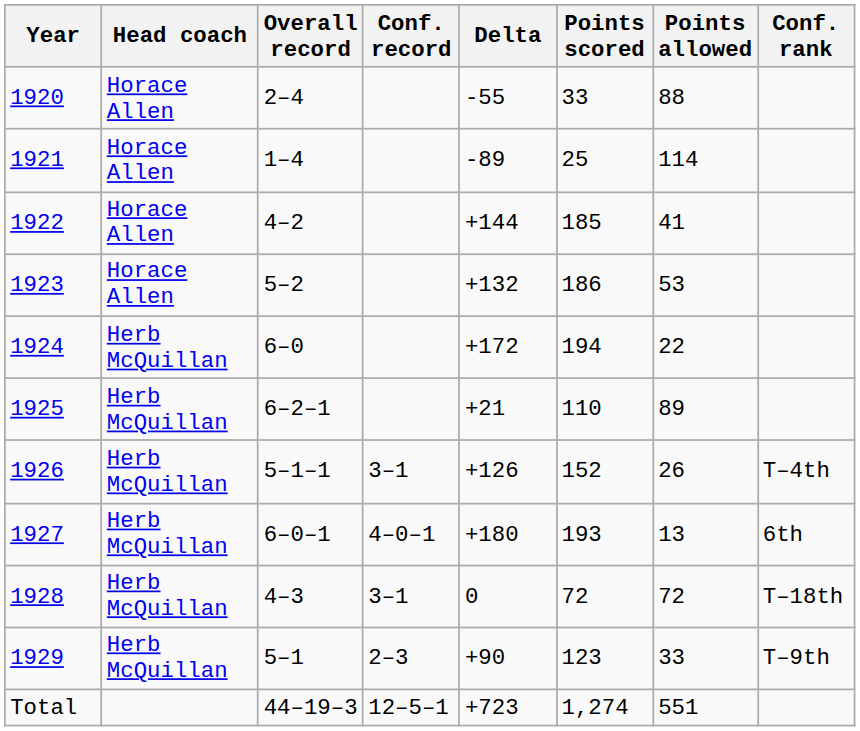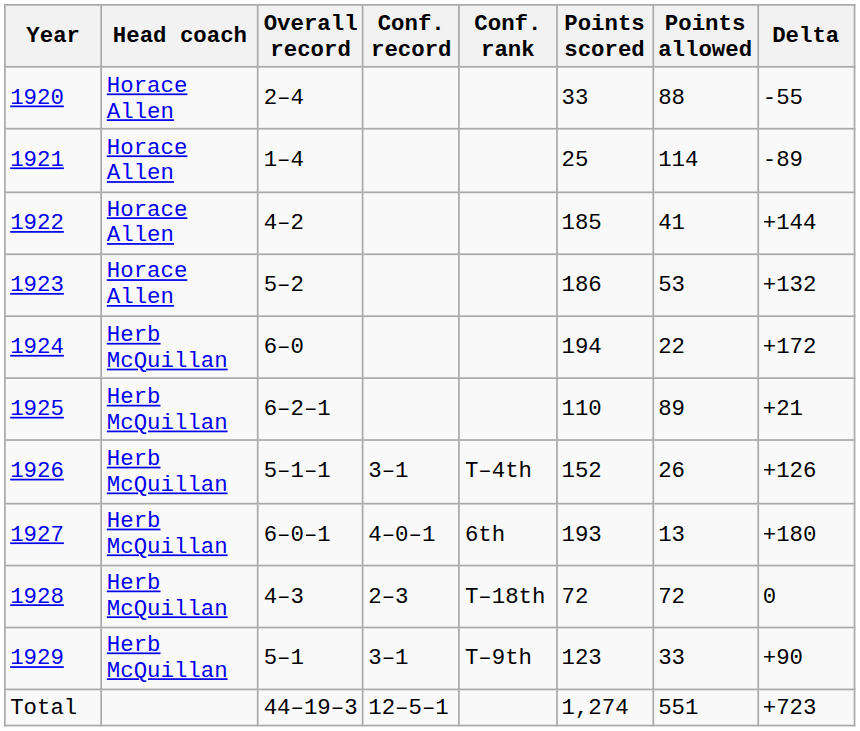 <table class="sortable wikitable">
 <tr>
 <th width="50">Year</th>
 <th width="85">Head coach</th>
 <th width="50">Overall record</th>
 <th width="50">Conf. record</th>
-<th width="50">Delta</th>
+<th width="50">Conf. rank</th>
 <th width="50">Points scored</th>
 <th width="50">Points allowed</th>
-<th width="50">Conf. rank</th>
+<th width="50">Delta</th>
 </tr>
 <tr align="left" bgcolor="">
 <td><a href='#'>1920</a></td>
 <td><a href='#'>Horace Allen</a></td>
 <td>2–4</td>
 <td></td>
-<td>-55</td>
+<td></td>
 <td>33</td>
 <td>88</td>
-<td></td>
+<td>-55</td>
 </tr>
 <tr align="left" bgcolor="">
 <td><a href='#'>1921</a></td>
 <td><a href='#'>Horace Allen</a></td>
 <td>1–4</td>
 <td></td>
-<td>-89</td>
+<td></td>
 <td>25</td>
 <td>114</td>
-<td></td>
+<td>-89</td>
 </tr>
 <tr align="left" bgcolor="">
 <td><a href='#'>1922</a></td>
 <td><a href='#'>Horace Allen</a></td>
 <td>4–2</td>
 <td></td>
-<td>+144</td>
+<td></td>
 <td>185</td>
 <td>41</td>
-<td></td>
+<td>+144</td>
 </tr>
 <tr align="left" bgcolor="">
 <td><a href='#'>1923</a></td>
 <td><a href='#'>Horace Allen</a></td>
 <td>5–2</td>
 <td></td>
-<td>+132</td>
+<td></td>
 <td>186</td>
 <td>53</td>
-<td></td>
+<td>+132</td>
 </tr>
 <tr align="left" bgcolor="">
 <td><a href='#'>1924</a></td>
 <td><a href='#'>Herb McQuillan</a></td>
 <td>6–0</td>
 <td></td>
-<td>+172</td>
+<td></td>
 <td>194</td>
 <td>22</td>
-<td></td>
+<td>+172</td>
 </tr>
 <tr align="left" bgcolor="">
 <td><a href='#'>1925</a></td>
 <td><a href='#'>Herb McQuillan</a></td>
 <td>6–2–1</td>
 <td></td>
-<td>+21</td>
+<td></td>
 <td>110</td>
 <td>89</td>
-<td></td>
+<td>+21</td>
 </tr>
 <tr align="left" bgcolor="">
 <td><a href='#'>1926</a></td>
 <td><a href='#'>Herb McQuillan</a></td>
 <td>5–1–1</td>
 <td>3–1</td>
-<td>+126</td>
+<td>T–4th</td>
 <td>152</td>
 <td>26</td>
-<td>T–4th</td>
+<td>+126</td>
 </tr>
 <tr align="left" bgcolor="">
 <td><a href='#'>1927</a></td>
 <td><a href='#'>Herb McQuillan</a></td>
 <td>6–0–1</td>
 <td>4–0–1</td>
-<td>+180</td>
+<td>6th</td>
 <td>193</td>
 <td>13</td>
-<td>6th</td>
+<td>+180</td>
 </tr>
 <tr align="left" bgcolor="">
 <td><a href='#'>1928</a></td>
 <td><a href='#'>Herb McQuillan</a></td>
 <td>4–3</td>
-<td>3–1</td>
-<td>0</td>
+<td>2–3</td>
+<td>T–18th</td>
 <td>72</td>
 <td>72</td>
-<td>T–18th</td>
+<td>0</td>
 </tr>
 <tr align="left" bgcolor="">
 <td><a href='#'>1929</a></td>
 <td><a href='#'>Herb McQuillan</a></td>
 <td>5–1</td>
-<td>2–3</td>
-<td>+90</td>
+<td>3–1</td>
+<td>T–9th</td>
 <td>123</td>
 <td>33</td>
-<td>T–9th</td>
+<td>+90</td>
 </tr>
 <tr align="left" bgcolor="">
 <td>Total</td>
 <td></td>
 <td>44–19–3</td>
 <td>12–5–1</td>
-<td>+723</td>
+<td></td>
 <td>1,274</td>
 <td>551</td>
-<td></td>
+<td>+723</td>
 </tr>
 </table>
